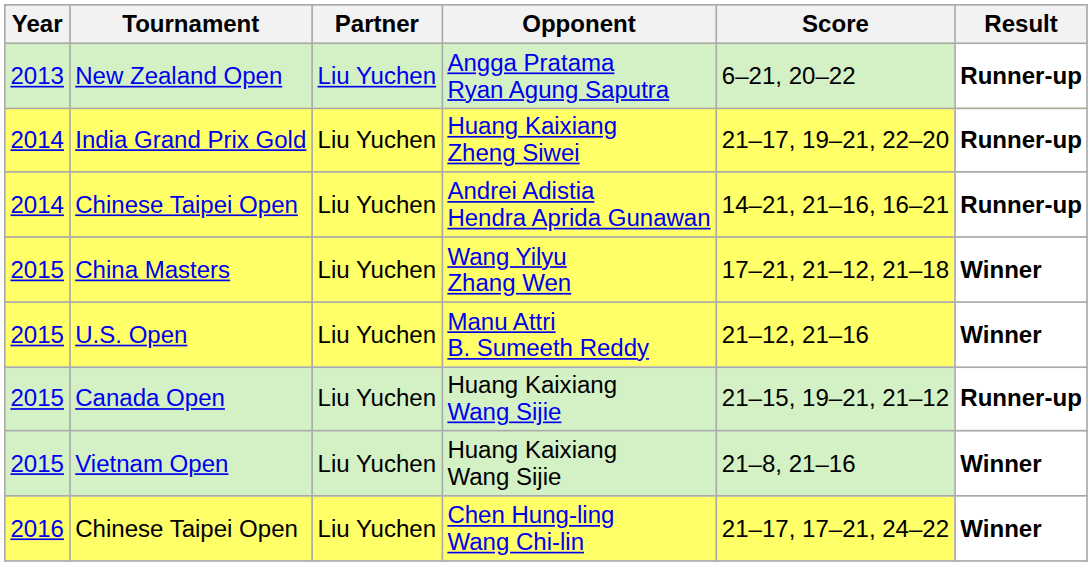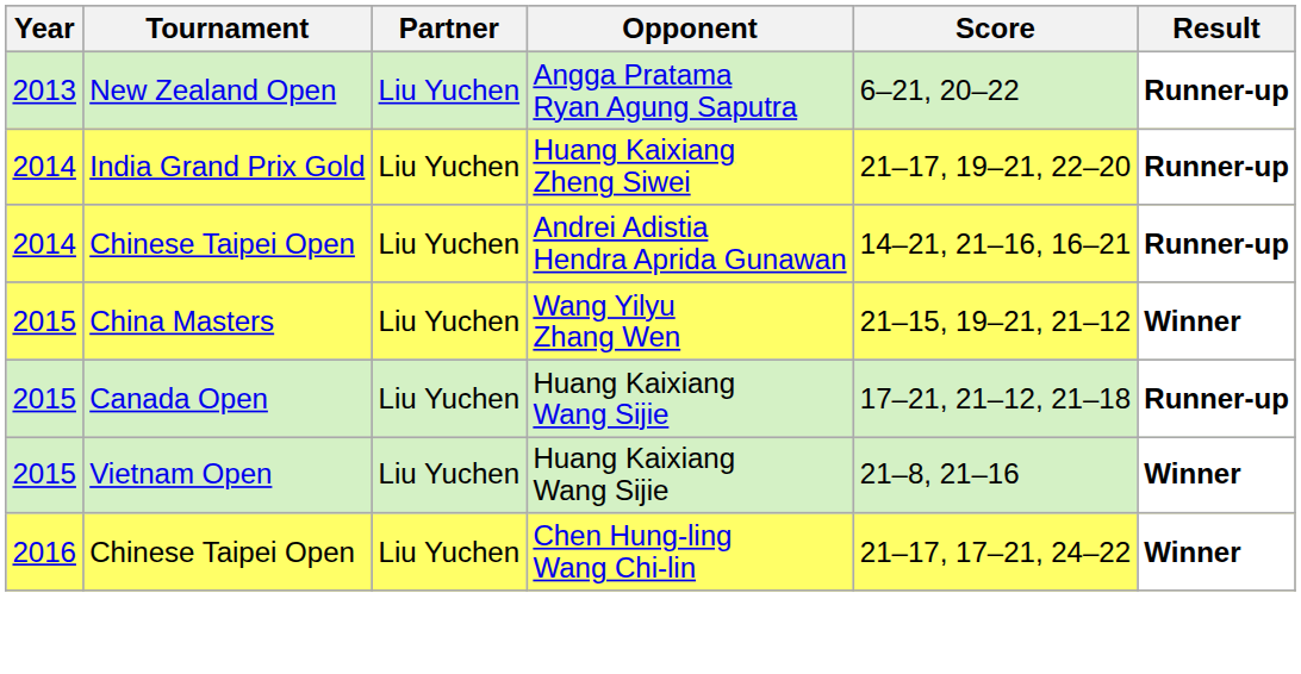 <table class="sortable wikitable" style="font-size: 90%;">
 <tr>
 <th>Year</th>
 <th>Tournament</th>
 <th>Partner</th>
 <th>Opponent</th>
 <th>Score</th>
 <th>Result</th>
 </tr>
 <tr style="background:#D4F1C5">
 <td align="center"><a href='#'>2013</a></td>
 <td align="left"><a href='#'>New Zealand Open</a></td>
 <td align="left"> <a href='#'>Liu Yuchen</a></td>
 <td align="left"> <a href='#'>Angga Pratama</a><br> <a href='#'>Ryan Agung Saputra</a></td>
 <td align="left">6–21, 20–22</td>
 <td style="text-align:left; background:white"> <strong>Runner-up</strong></td>
 </tr>
 <tr style="background:#FFFF67">
 <td align="center"><a href='#'>2014</a></td>
 <td align="left"><a href='#'>India Grand Prix Gold</a></td>
 <td align="left"> Liu Yuchen</td>
 <td align="left"> <a href='#'>Huang Kaixiang</a><br> <a href='#'>Zheng Siwei</a></td>
 <td align="left">21–17, 19–21, 22–20</td>
 <td style="text-align:left; background:white"> <strong>Runner-up</strong></td>
 </tr>
 <tr style="background:#FFFF67">
 <td align="center"><a href='#'>2014</a></td>
 <td align="left"><a href='#'>Chinese Taipei Open</a></td>
 <td align="left"> Liu Yuchen</td>
 <td align="left"> <a href='#'>Andrei Adistia</a><br> <a href='#'>Hendra Aprida Gunawan</a></td>
 <td align="left">14–21, 21–16, 16–21</td>
 <td style="text-align:left; background:white"> <strong>Runner-up</strong></td>
 </tr>
 <tr style="background:#FFFF67">
 <td align="center"><a href='#'>2015</a></td>
 <td align="left"><a href='#'>China Masters</a></td>
 <td align="left"> Liu Yuchen</td>
 <td align="left"> <a href='#'>Wang Yilyu</a><br> <a href='#'>Zhang Wen</a></td>
-<td align="left">17–21, 21–12, 21–18</td>
-<td style="text-align:left; background:white"> <strong>Winner</strong></td>
-</tr>
-<tr style="background:#FFFF67">
-<td align="center"><a href='#'>2015</a></td>
-<td align="left"><a href='#'>U.S. Open</a></td>
-<td align="left"> Liu Yuchen</td>
-<td align="left"> <a href='#'>Manu Attri</a><br> <a href='#'>B. Sumeeth Reddy</a></td>
-<td align="left">21–12, 21–16</td>
+<td align="left">21–15, 19–21, 21–12</td>
 <td style="text-align:left; background:white"> <strong>Winner</strong></td>
 </tr>
 <tr style="background:#D4F1C5">
 <td align="center"><a href='#'>2015</a></td>
 <td align="left"><a href='#'>Canada Open</a></td>
 <td align="left"> Liu Yuchen</td>
 <td align="left"> Huang Kaixiang<br> <a href='#'>Wang Sijie</a></td>
-<td align="left">21–15, 19–21, 21–12</td>
+<td align="left">17–21, 21–12, 21–18</td>
 <td style="text-align:left; background:white"> <strong>Runner-up</strong></td>
 </tr>
 <tr style="background:#D4F1C5">
 <td align="center"><a href='#'>2015</a></td>
 <td align="left"><a href='#'>Vietnam Open</a></td>
 <td align="left"> Liu Yuchen</td>
 <td align="left"> Huang Kaixiang<br> Wang Sijie</td>
 <td align="left">21–8, 21–16</td>
 <td style="text-align:left; background:white"> <strong>Winner</strong></td>
 </tr>
 <tr style="background:#FFFF67">
 <td align="center"><a href='#'>2016</a></td>
 <td align="left">Chinese Taipei Open</td>
 <td align="left"> Liu Yuchen</td>
 <td align="left"> <a href='#'>Chen Hung-ling</a><br> <a href='#'>Wang Chi-lin</a></td>
 <td align="left">21–17, 17–21, 24–22</td>
 <td style="text-align:left; background:white"> <strong>Winner</strong></td>
 </tr>
 </table>
